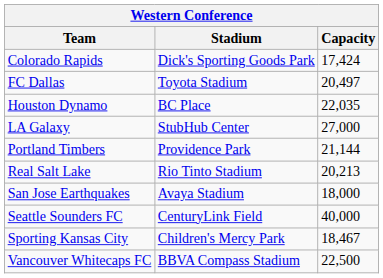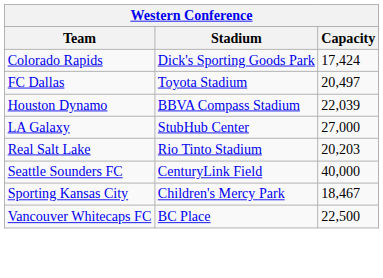 <table class="wikitable" style="text-align:left">
 <tr>
 <th colspan=3><a href='#'>Western Conference</a></th>
 </tr>
 <tr>
 <th>Team</th>
 <th>Stadium</th>
 <th>Capacity</th>
 </tr>
 <tr>
 <td><a href='#'>Colorado Rapids</a></td>
 <td><a href='#'>Dick's Sporting Goods Park</a></td>
 <td>17,424</td>
 </tr>
 <tr>
 <td><a href='#'>FC Dallas</a></td>
 <td><a href='#'>Toyota Stadium</a></td>
 <td>20,497</td>
 </tr>
 <tr>
 <td><a href='#'>Houston Dynamo</a></td>
-<td><a href='#'>BC Place</a></td>
-<td>22,035</td>
+<td><a href='#'>BBVA Compass Stadium</a></td>
+<td>22,039</td>
 </tr>
 <tr>
 <td><a href='#'>LA Galaxy</a></td>
 <td><a href='#'>StubHub Center</a></td>
 <td>27,000</td>
 </tr>
 <tr>
-<td><a href='#'>Portland Timbers</a></td>
-<td><a href='#'>Providence Park</a></td>
-<td>21,144</td>
-</tr>
-<tr>
 <td><a href='#'>Real Salt Lake</a></td>
 <td><a href='#'>Rio Tinto Stadium</a></td>
-<td>20,213</td>
-</tr>
-<tr>
-<td><a href='#'>San Jose Earthquakes</a></td>
-<td><a href='#'>Avaya Stadium</a></td>
-<td>18,000</td>
+<td>20,203</td>
 </tr>
 <tr>
 <td><a href='#'>Seattle Sounders FC</a></td>
 <td><a href='#'>CenturyLink Field</a></td>
 <td>40,000</td>
 </tr>
 <tr>
 <td><a href='#'>Sporting Kansas City</a></td>
 <td><a href='#'>Children's Mercy Park</a></td>
 <td>18,467</td>
 </tr>
 <tr>
 <td><a href='#'>Vancouver Whitecaps FC</a></td>
-<td><a href='#'>BBVA Compass Stadium</a></td>
+<td><a href='#'>BC Place</a></td>
 <td>22,500</td>
 </tr>
 </table>
